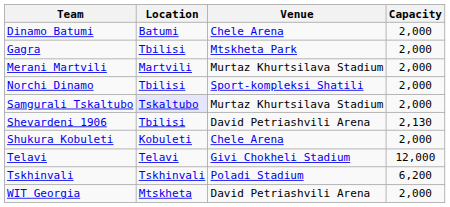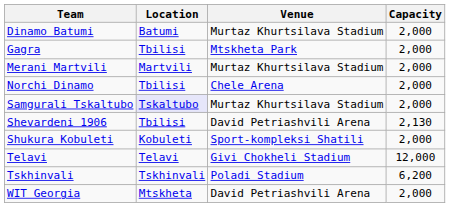 <table class="wikitable sortable" border="1">
 <tr>
 <th>Team</th>
 <th>Location</th>
 <th>Venue</th>
 <th>Capacity</th>
 </tr>
 <tr>
 <td><a href='#'>Dinamo Batumi</a></td>
 <td><a href='#'>Batumi</a></td>
-<td><a href='#'>Chele Arena</a></td>
+<td>Murtaz Khurtsilava Stadium</td>
 <td align="center">2,000</td>
 </tr>
 <tr>
 <td><a href='#'>Gagra</a></td>
 <td><a href='#'>Tbilisi</a></td>
 <td><a href='#'>Mtskheta Park</a></td>
 <td align="center">2,000</td>
 </tr>
 <tr>
 <td><a href='#'>Merani Martvili</a></td>
 <td><a href='#'>Martvili</a></td>
 <td>Murtaz Khurtsilava Stadium</td>
 <td align="center">2,000</td>
 </tr>
 <tr>
 <td><a href='#'>Norchi Dinamo</a></td>
 <td><a href='#'>Tbilisi</a></td>
-<td><a href='#'>Sport-kompleksi Shatili</a></td>
+<td><a href='#'>Chele Arena</a></td>
 <td align="center">2,000</td>
 </tr>
 <tr>
 <td><a href='#'>Samgurali Tskaltubo</a></td>
 <td style="background: lavender;"><a href='#'>Tskaltubo</a></td>
 <td>Murtaz Khurtsilava Stadium</td>
 <td align="center">2,000</td>
 </tr>
 <tr>
 <td><a href='#'>Shevardeni 1906</a></td>
 <td><a href='#'>Tbilisi</a></td>
 <td>David Petriashvili Arena</td>
 <td align="center">2,130</td>
 </tr>
 <tr>
 <td><a href='#'>Shukura Kobuleti</a></td>
 <td><a href='#'>Kobuleti</a></td>
-<td><a href='#'>Chele Arena</a></td>
+<td><a href='#'>Sport-kompleksi Shatili</a></td>
 <td align="center">2,000</td>
 </tr>
 <tr>
 <td><a href='#'>Telavi</a></td>
 <td><a href='#'>Telavi</a></td>
 <td><a href='#'>Givi Chokheli Stadium</a></td>
 <td align="center">12,000</td>
 </tr>
 <tr>
 <td><a href='#'>Tskhinvali</a></td>
 <td><a href='#'>Tskhinvali</a></td>
 <td><a href='#'>Poladi Stadium</a></td>
 <td align="center">6,200</td>
 </tr>
 <tr>
 <td><a href='#'>WIT Georgia</a></td>
 <td><a href='#'>Mtskheta</a></td>
 <td>David Petriashvili Arena</td>
 <td align="center">2,000</td>
 </tr>
 </table>
